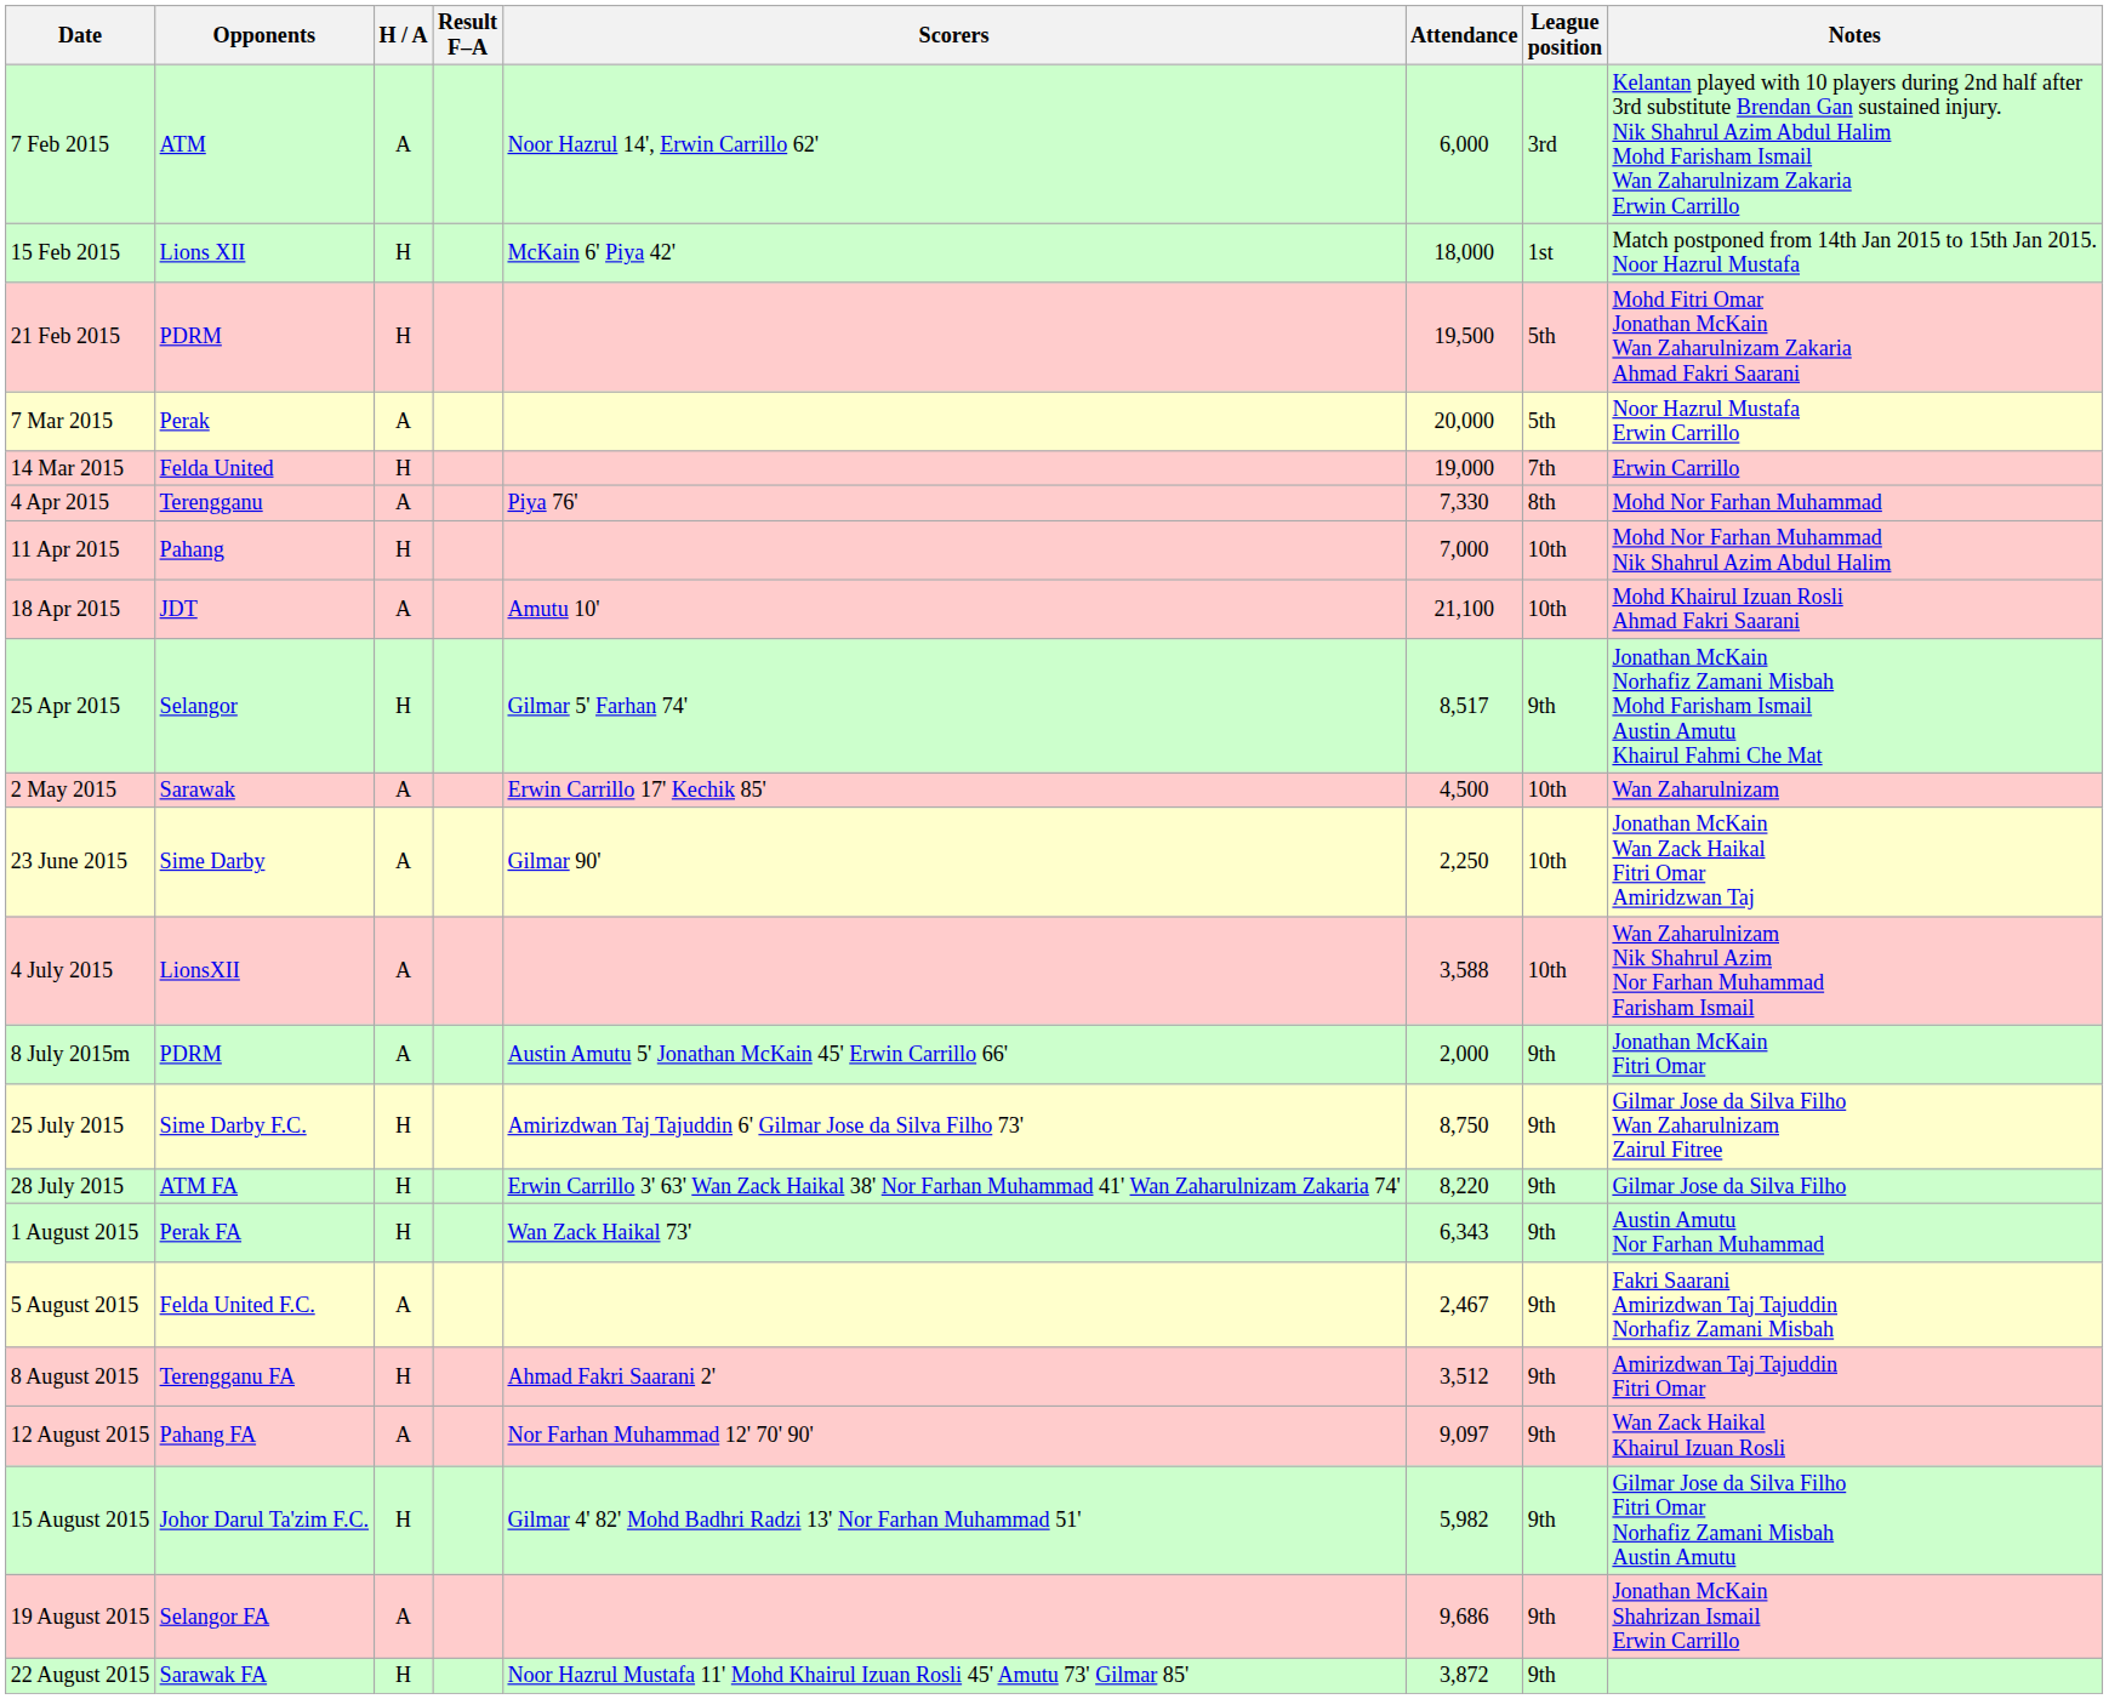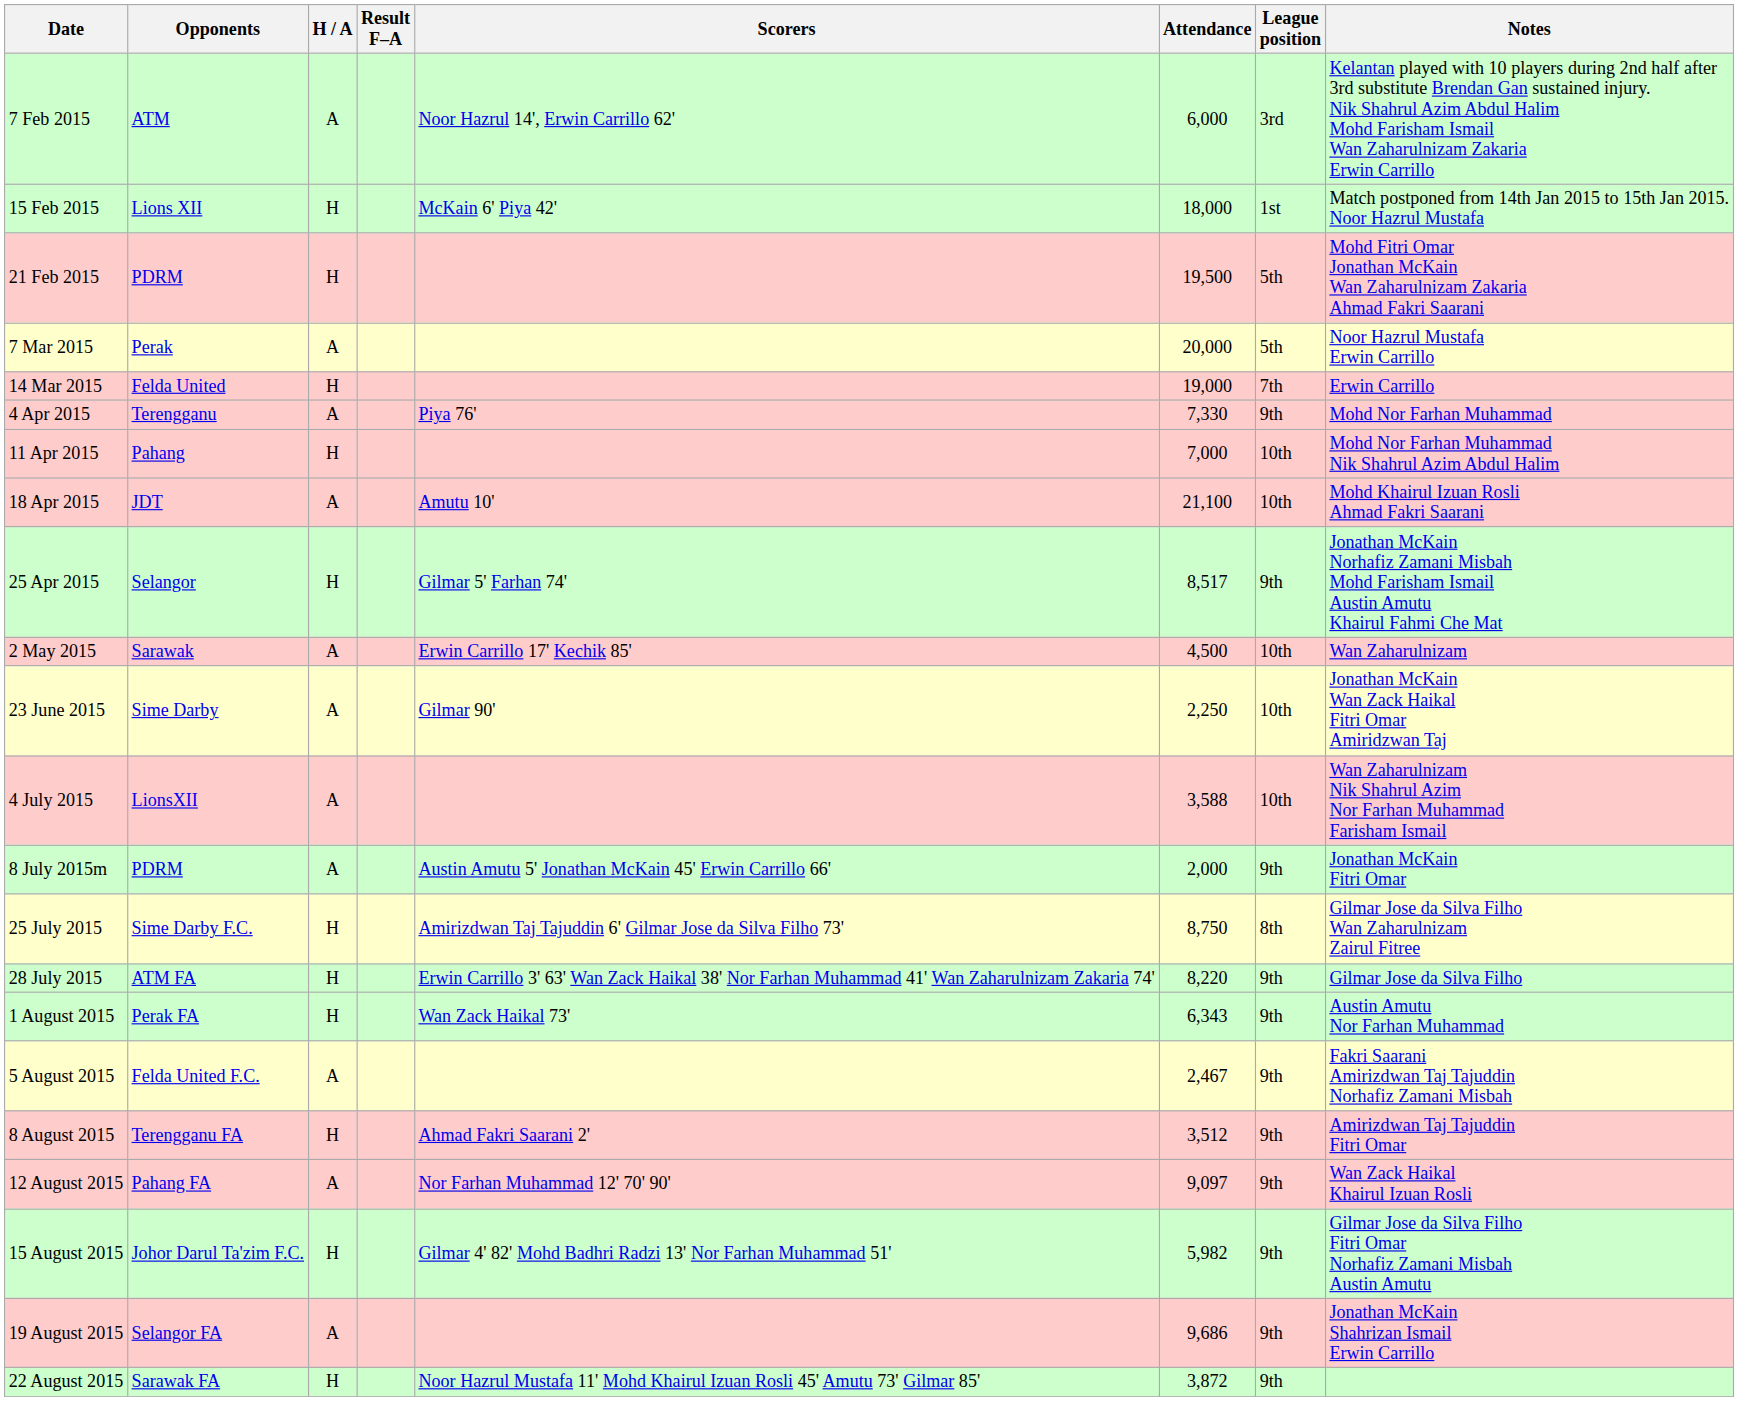 <table class="wikitable" style="text-align:center">
 <tr>
 <th>Date</th>
 <th>Opponents</th>
 <th>H / A</th>
 <th>Result<br>F–A</th>
 <th>Scorers</th>
 <th>Attendance</th>
 <th>League<br>position</th>
 <th>Notes</th>
 </tr>
 <tr bgcolor="#ccffcc">
 <td align="left">7 Feb 2015</td>
 <td align="left"> <a href='#'>ATM</a></td>
 <td>A</td>
 <td></td>
 <td align="left"><a href='#'>Noor Hazrul</a> 14', <a href='#'>Erwin Carrillo</a> 62'</td>
 <td>6,000</td>
 <td align="left"> 3rd</td>
 <td align="left"><a href='#'>Kelantan</a> played with 10 players during 2nd half after <br> 3rd substitute <a href='#'>Brendan Gan</a> sustained injury. <br>  <a href='#'>Nik Shahrul Azim Abdul Halim</a> <br>  <a href='#'>Mohd Farisham Ismail</a> <br>  <a href='#'>Wan Zaharulnizam Zakaria</a> <br>  <a href='#'>Erwin Carrillo</a></td>
 </tr>
 <tr bgcolor="#ccffcc">
 <td align="left">15 Feb 2015</td>
 <td align="left"> <a href='#'>Lions XII</a></td>
 <td>H</td>
 <td></td>
 <td align="left"><a href='#'>McKain</a> 6' <a href='#'>Piya</a> 42'</td>
 <td>18,000</td>
 <td align="left"> 1st</td>
 <td align="left">Match postponed from 14th Jan 2015 to 15th Jan 2015. <br>  <a href='#'>Noor Hazrul Mustafa</a></td>
 </tr>
 <tr bgcolor="#ffcccc">
 <td align="left">21 Feb 2015</td>
 <td align="left"> <a href='#'>PDRM</a></td>
 <td>H</td>
 <td></td>
 <td></td>
 <td>19,500</td>
 <td align="left"> 5th</td>
 <td align="left"> <a href='#'>Mohd Fitri Omar</a> <br>  <a href='#'>Jonathan McKain</a> <br>  <a href='#'>Wan Zaharulnizam Zakaria</a> <br>  <a href='#'>Ahmad Fakri Saarani</a></td>
 </tr>
 <tr bgcolor="#ffffcc">
 <td align="left">7 Mar 2015</td>
 <td align="left">  <a href='#'>Perak</a></td>
 <td>A</td>
 <td></td>
 <td></td>
 <td>20,000</td>
 <td align="left"> 5th</td>
 <td align="left"> <a href='#'>Noor Hazrul Mustafa</a> <br>  <a href='#'>Erwin Carrillo</a></td>
 </tr>
 <tr bgcolor="#ffcccc">
 <td align="left">14 Mar 2015</td>
 <td align="left"> <a href='#'>Felda United</a></td>
 <td>H</td>
 <td></td>
 <td></td>
 <td>19,000</td>
 <td align="left"> 7th</td>
 <td align="left"> <a href='#'>Erwin Carrillo</a></td>
 </tr>
 <tr bgcolor="#ffcccc">
 <td align="left">4 Apr 2015</td>
 <td align="left"> <a href='#'>Terengganu</a></td>
 <td>A</td>
 <td></td>
 <td align="left"><a href='#'>Piya</a> 76'</td>
 <td>7,330</td>
-<td align="left"> 8th</td>
+<td align="left"> 9th</td>
 <td align="left"> <a href='#'>Mohd Nor Farhan Muhammad</a></td>
 </tr>
 <tr bgcolor="#ffcccc">
 <td align="left">11 Apr 2015</td>
 <td align="left"> <a href='#'>Pahang</a></td>
 <td>H</td>
 <td></td>
 <td align="left"></td>
 <td>7,000</td>
 <td align="left"> 10th</td>
 <td align="left"> <a href='#'>Mohd Nor Farhan Muhammad</a> <br>  <a href='#'>Nik Shahrul Azim Abdul Halim</a></td>
 </tr>
 <tr bgcolor="#ffcccc">
 <td align="left">18 Apr 2015</td>
 <td align="left"> <a href='#'>JDT</a></td>
 <td>A</td>
 <td></td>
 <td align="left"><a href='#'>Amutu</a> 10'</td>
 <td>21,100</td>
 <td align="left"> 10th</td>
 <td align="left"> <a href='#'>Mohd Khairul Izuan Rosli</a> <br>  <a href='#'>Ahmad Fakri Saarani</a></td>
 </tr>
 <tr bgcolor="#ccffcc">
 <td align="left">25 Apr 2015</td>
 <td align="left"> <a href='#'>Selangor</a></td>
 <td>H</td>
 <td></td>
 <td align="left"><a href='#'>Gilmar</a> 5' <a href='#'>Farhan</a> 74'</td>
 <td>8,517</td>
 <td align="left"> 9th</td>
 <td align="left"> <a href='#'>Jonathan McKain</a> <br>  <a href='#'>Norhafiz Zamani Misbah</a> <br>  <a href='#'>Mohd Farisham Ismail</a> <br>  <a href='#'>Austin Amutu</a> <br>  <a href='#'>Khairul Fahmi Che Mat</a></td>
 </tr>
 <tr bgcolor="#ffcccc">
 <td align="left">2 May 2015</td>
 <td align="left"> <a href='#'>Sarawak</a></td>
 <td>A</td>
 <td></td>
 <td align="left"><a href='#'>Erwin Carrillo</a> 17' <a href='#'>Kechik</a> 85'</td>
 <td>4,500</td>
 <td align="left"> 10th</td>
 <td align="left"> <a href='#'>Wan Zaharulnizam</a></td>
 </tr>
 <tr bgcolor="#ffffcc">
 <td align="left">23 June 2015</td>
 <td align="left"> <a href='#'>Sime Darby</a></td>
 <td>A</td>
 <td></td>
 <td align="left"><a href='#'>Gilmar</a> 90'</td>
 <td>2,250</td>
 <td align="left"> 10th</td>
 <td align="left"> <a href='#'>Jonathan McKain</a> <br>  <a href='#'>Wan Zack Haikal</a> <br>  <a href='#'>Fitri Omar</a> <br>  <a href='#'>Amiridzwan Taj</a></td>
 </tr>
 <tr bgcolor="#ffcccc">
 <td align="left">4 July 2015</td>
 <td align="left"> <a href='#'>LionsXII</a></td>
 <td>A</td>
 <td></td>
 <td></td>
 <td>3,588</td>
 <td align="left"> 10th</td>
 <td align="left"> <a href='#'>Wan Zaharulnizam</a> <br>  <a href='#'>Nik Shahrul Azim</a> <br>  <a href='#'>Nor Farhan Muhammad</a> <br>  <a href='#'>Farisham Ismail</a></td>
 </tr>
 <tr bgcolor="#ccffcc">
 <td align="left">8 July 2015m</td>
 <td align="left"> <a href='#'>PDRM</a></td>
 <td>A</td>
 <td></td>
 <td align="left"><a href='#'>Austin Amutu</a> 5' <a href='#'>Jonathan McKain</a> 45' <a href='#'>Erwin Carrillo</a> 66'</td>
 <td>2,000</td>
 <td align="left"> 9th</td>
 <td align="left"> <a href='#'>Jonathan McKain</a> <br>  <a href='#'>Fitri Omar</a></td>
 </tr>
 <tr bgcolor="#ffffcc">
 <td align="left">25 July 2015</td>
 <td align="left"> <a href='#'>Sime Darby F.C.</a></td>
 <td>H</td>
 <td></td>
 <td align="left"><a href='#'>Amirizdwan Taj Tajuddin</a> 6' <a href='#'>Gilmar Jose da Silva Filho</a> 73'</td>
 <td>8,750</td>
-<td align="left"> 9th</td>
+<td align="left"> 8th</td>
 <td align="left"> <a href='#'>Gilmar Jose da Silva Filho</a> <br>  <a href='#'>Wan Zaharulnizam</a> <br>  <a href='#'>Zairul Fitree</a></td>
 </tr>
 <tr bgcolor="#ccffcc">
 <td align="left">28 July 2015</td>
 <td align="left"> <a href='#'>ATM FA</a></td>
 <td>H</td>
 <td></td>
 <td align="left"><a href='#'>Erwin Carrillo</a> 3' 63' <a href='#'>Wan Zack Haikal</a> 38' <a href='#'>Nor Farhan Muhammad</a> 41' <a href='#'>Wan Zaharulnizam Zakaria</a> 74'</td>
 <td>8,220</td>
 <td align="left"> 9th</td>
 <td align="left"> <a href='#'>Gilmar Jose da Silva Filho</a></td>
 </tr>
 <tr bgcolor="#ccffcc">
 <td align="left">1 August 2015</td>
 <td align="left"> <a href='#'>Perak FA</a></td>
 <td>H</td>
 <td></td>
 <td align="left"><a href='#'>Wan Zack Haikal</a> 73'</td>
 <td>6,343</td>
 <td align="left"> 9th</td>
 <td align="left"> <a href='#'>Austin Amutu</a> <br>  <a href='#'>Nor Farhan Muhammad</a></td>
 </tr>
 <tr bgcolor="#ffffcc">
 <td align="left">5 August 2015</td>
 <td align="left"> <a href='#'>Felda United F.C.</a></td>
 <td>A</td>
 <td></td>
 <td></td>
 <td>2,467</td>
 <td align="left"> 9th</td>
 <td align="left"> <a href='#'>Fakri Saarani</a> <br>  <a href='#'>Amirizdwan Taj Tajuddin</a> <br>  <a href='#'>Norhafiz Zamani Misbah</a></td>
 </tr>
 <tr bgcolor="#ffcccc">
 <td align="left">8 August 2015</td>
 <td align="left"> <a href='#'>Terengganu FA</a></td>
 <td>H</td>
 <td></td>
 <td align="left"><a href='#'>Ahmad Fakri Saarani</a> 2'</td>
 <td>3,512</td>
 <td align="left"> 9th</td>
 <td align="left"> <a href='#'>Amirizdwan Taj Tajuddin</a> <br>  <a href='#'>Fitri Omar</a></td>
 </tr>
 <tr bgcolor="#ffcccc">
 <td align="left">12 August 2015</td>
 <td align="left"> <a href='#'>Pahang FA</a></td>
 <td>A</td>
 <td></td>
 <td align="left"><a href='#'>Nor Farhan Muhammad</a> 12' 70' 90'</td>
 <td>9,097</td>
 <td align="left"> 9th</td>
 <td align="left"> <a href='#'>Wan Zack Haikal</a> <br>  <a href='#'>Khairul Izuan Rosli</a></td>
 </tr>
 <tr bgcolor="#ccffcc">
 <td align="left">15 August 2015</td>
 <td align="left"> <a href='#'>Johor Darul Ta'zim F.C.</a></td>
 <td>H</td>
 <td></td>
 <td align="left"><a href='#'>Gilmar</a> 4' 82' <a href='#'>Mohd Badhri Radzi</a> 13' <a href='#'>Nor Farhan Muhammad</a> 51'</td>
 <td>5,982</td>
 <td align="left"> 9th</td>
 <td align="left"> <a href='#'>Gilmar Jose da Silva Filho</a> <br>  <a href='#'>Fitri Omar</a> <br>  <a href='#'>Norhafiz Zamani Misbah</a><br>  <a href='#'>Austin Amutu</a></td>
 </tr>
 <tr bgcolor="#ffcccc">
 <td align="left">19 August 2015</td>
 <td align="left"> <a href='#'>Selangor FA</a></td>
 <td>A</td>
 <td></td>
 <td></td>
 <td>9,686</td>
 <td align="left"> 9th</td>
 <td align="left"> <a href='#'>Jonathan McKain</a> <br>  <a href='#'>Shahrizan Ismail</a> <br>  <a href='#'>Erwin Carrillo</a></td>
 </tr>
 <tr bgcolor="#ccffcc">
 <td align="left">22 August 2015</td>
 <td align="left"> <a href='#'>Sarawak FA</a></td>
 <td>H</td>
 <td></td>
 <td align="left"><a href='#'>Noor Hazrul Mustafa</a> 11' <a href='#'>Mohd Khairul Izuan Rosli</a> 45' <a href='#'>Amutu</a> 73' <a href='#'>Gilmar</a> 85'</td>
 <td>3,872</td>
 <td align="left"> 9th</td>
 <td></td>
 </tr>
 </table>
